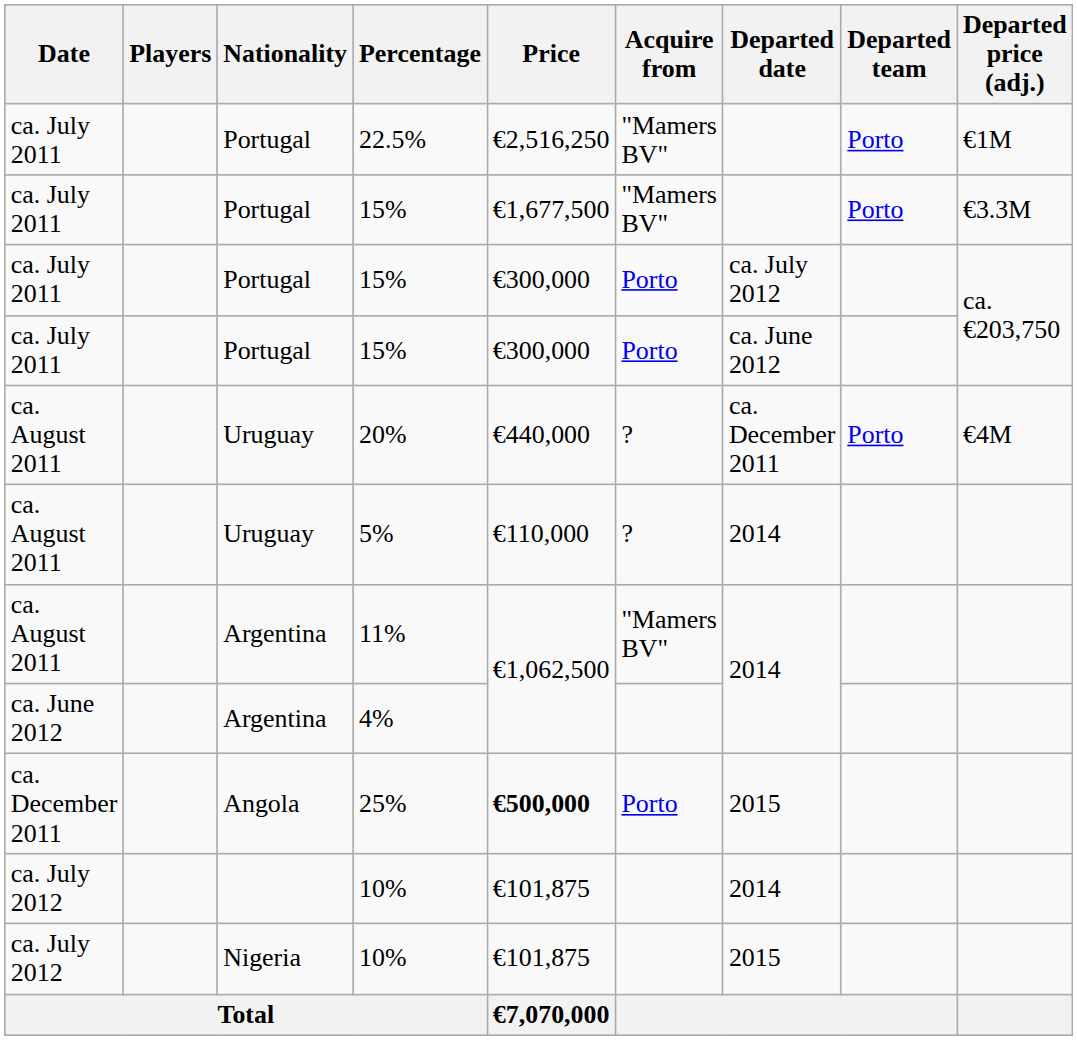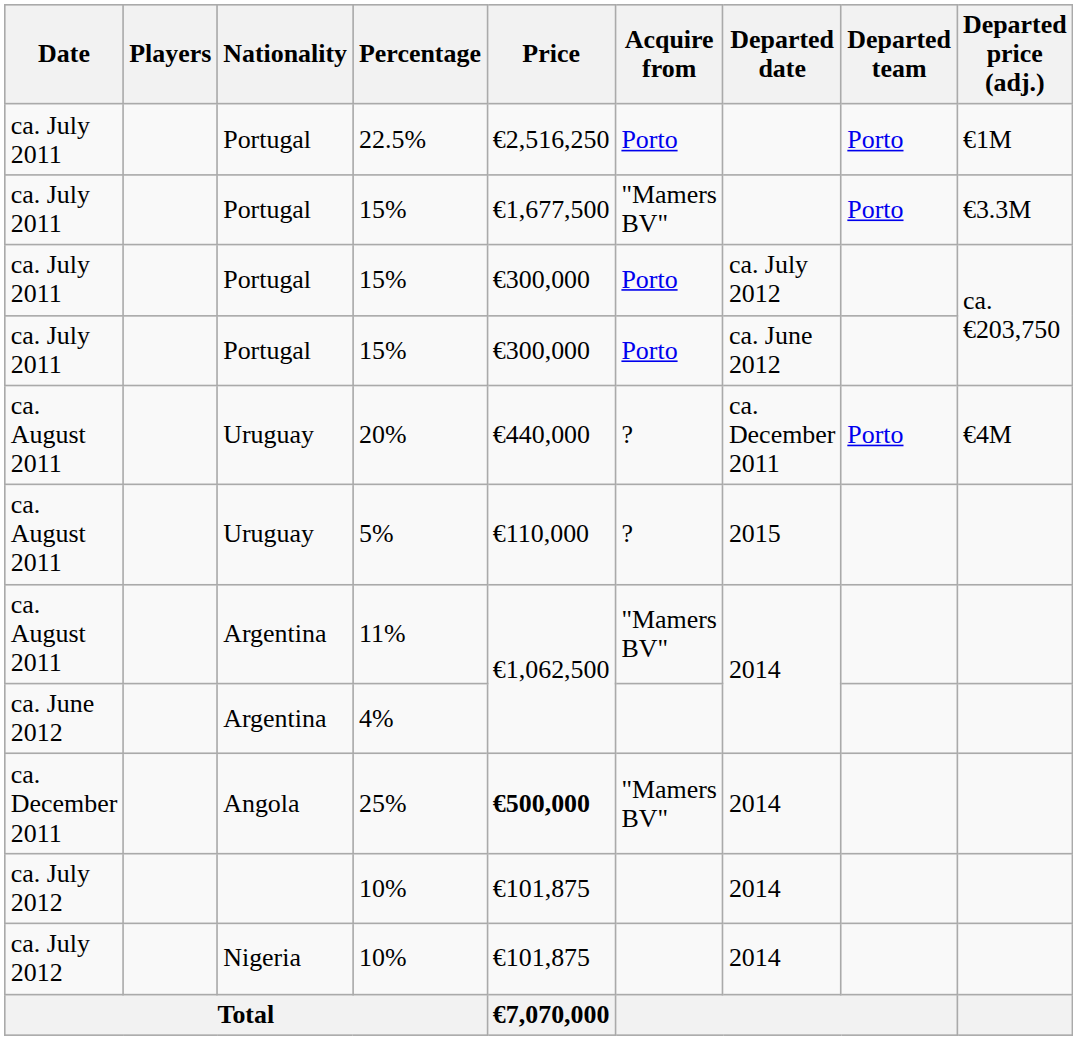 <table class="wikitable sortable">
 <tr>
 <th>Date</th>
 <th>Players</th>
 <th>Nationality</th>
 <th>Percentage</th>
 <th>Price</th>
 <th>Acquire from</th>
 <th>Departed date</th>
 <th>Departed team</th>
 <th>Departed price (adj.)</th>
 </tr>
 <tr>
 <td>ca. July 2011</td>
 <td></td>
 <td>Portugal</td>
 <td>22.5%</td>
 <td>€2,516,250</td>
-<td>"Mamers BV"</td>
+<td><a href='#'>Porto</a></td>
 <td></td>
 <td> <a href='#'>Porto</a></td>
 <td>€1M</td>
 </tr>
 <tr>
 <td>ca. July 2011</td>
 <td></td>
 <td>Portugal</td>
 <td>15%</td>
 <td>€1,677,500</td>
 <td>"Mamers BV"</td>
 <td></td>
 <td> <a href='#'>Porto</a></td>
 <td>€3.3M</td>
 </tr>
 <tr>
 <td>ca. July 2011</td>
 <td></td>
 <td>Portugal</td>
 <td>15%</td>
 <td>€300,000</td>
 <td><a href='#'>Porto</a></td>
 <td>ca. July 2012</td>
 <td></td>
 <td rowspan=2>ca. €203,750</td>
 </tr>
 <tr>
 <td>ca. July 2011</td>
 <td></td>
 <td>Portugal</td>
 <td>15%</td>
 <td>€300,000</td>
 <td><a href='#'>Porto</a></td>
 <td>ca. June 2012</td>
 <td></td>
 </tr>
 <tr>
 <td>ca. August 2011</td>
 <td></td>
 <td>Uruguay</td>
 <td>20%</td>
 <td>€440,000</td>
 <td>?</td>
 <td>ca. December 2011</td>
 <td> <a href='#'>Porto</a></td>
 <td>€4M</td>
 </tr>
 <tr>
 <td>ca. August 2011</td>
 <td></td>
 <td>Uruguay</td>
 <td>5%</td>
 <td>€110,000</td>
 <td>?</td>
-<td>2014</td>
+<td>2015</td>
 <td></td>
 <td></td>
 </tr>
 <tr>
 <td>ca. August 2011</td>
 <td></td>
 <td>Argentina</td>
 <td>11%</td>
 <td rowspan=2>€1,062,500</td>
 <td>"Mamers BV"</td>
 <td rowspan=2>2014</td>
 <td></td>
 <td></td>
 </tr>
 <tr>
 <td>ca. June 2012</td>
 <td></td>
 <td>Argentina</td>
 <td>4%</td>
 <td></td>
 <td></td>
 <td></td>
 </tr>
 <tr>
 <td>ca. December 2011</td>
 <td></td>
 <td>Angola</td>
 <td>25%</td>
 <td><strong>€500,000</strong></td>
-<td><a href='#'>Porto</a></td>
-<td>2015</td>
+<td>"Mamers BV"</td>
+<td>2014</td>
 <td></td>
 <td></td>
 </tr>
 <tr>
 <td>ca. July 2012</td>
 <td></td>
 <td></td>
 <td>10%</td>
 <td>€101,875</td>
 <td></td>
 <td>2014</td>
 <td></td>
 <td></td>
 </tr>
 <tr>
 <td>ca. July 2012</td>
 <td></td>
 <td>Nigeria</td>
 <td>10%</td>
 <td>€101,875</td>
 <td></td>
-<td>2015</td>
+<td>2014</td>
 <td></td>
 <td></td>
 </tr>
 <tr>
 <th colspan=4>Total</th>
 <th>€7,070,000</th>
 <th colspan=3></th>
 <th></th>
 </tr>
 </table>
